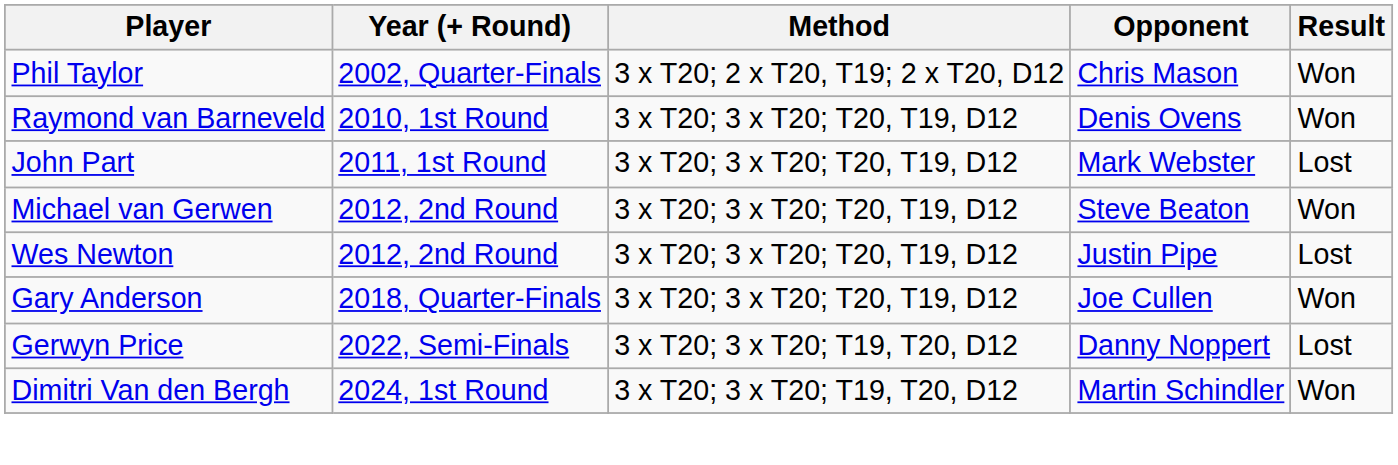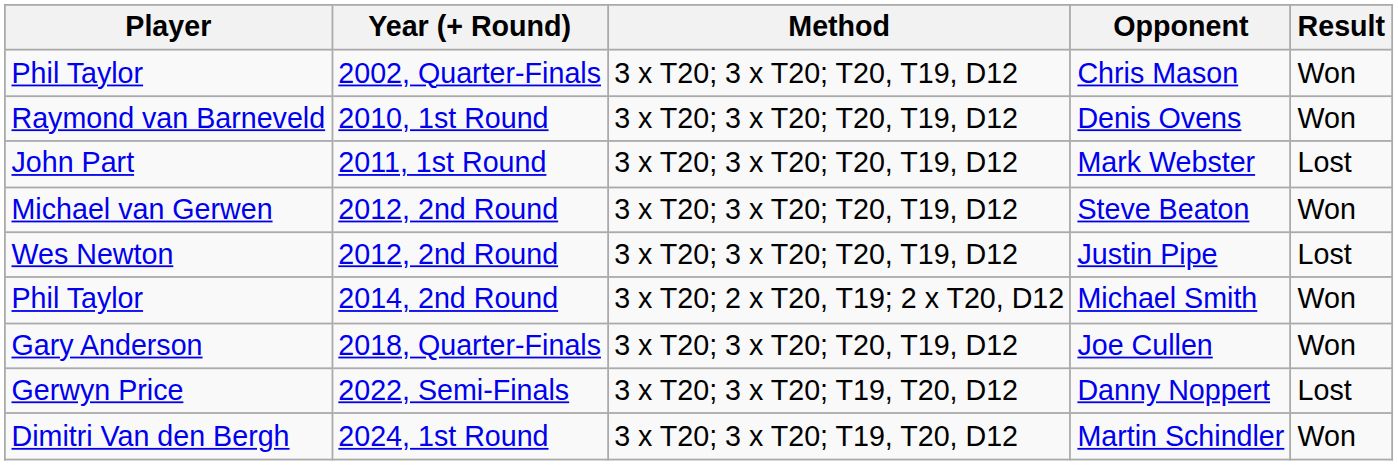 <table class="wikitable sortable">
 <tr>
 <th>Player</th>
 <th>Year (+ Round)</th>
 <th>Method</th>
 <th>Opponent</th>
 <th>Result</th>
 </tr>
 <tr>
 <td> <a href='#'>Phil Taylor</a></td>
 <td><a href='#'>2002, Quarter-Finals</a></td>
-<td>3 x T20; 2 x T20, T19; 2 x T20, D12</td>
+<td>3 x T20; 3 x T20; T20, T19, D12</td>
 <td> <a href='#'>Chris Mason</a></td>
 <td>Won</td>
 </tr>
 <tr>
 <td> <a href='#'>Raymond van Barneveld</a></td>
 <td><a href='#'>2010, 1st Round</a></td>
 <td>3 x T20; 3 x T20; T20, T19, D12</td>
 <td> <a href='#'>Denis Ovens</a></td>
 <td>Won</td>
 </tr>
 <tr>
 <td> <a href='#'>John Part</a></td>
 <td><a href='#'>2011, 1st Round</a></td>
 <td>3 x T20; 3 x T20; T20, T19, D12</td>
 <td> <a href='#'>Mark Webster</a></td>
 <td>Lost</td>
 </tr>
 <tr>
 <td> <a href='#'>Michael van Gerwen</a></td>
 <td><a href='#'>2012, 2nd Round</a></td>
 <td>3 x T20; 3 x T20; T20, T19, D12</td>
 <td> <a href='#'>Steve Beaton</a></td>
 <td>Won</td>
 </tr>
 <tr>
 <td> <a href='#'>Wes Newton</a></td>
 <td><a href='#'>2012, 2nd Round</a></td>
 <td>3 x T20; 3 x T20; T20, T19, D12</td>
 <td> <a href='#'>Justin Pipe</a></td>
 <td>Lost</td>
 </tr>
 <tr>
+<td> <a href='#'>Phil Taylor</a></td>
+<td><a href='#'>2014, 2nd Round</a></td>
+<td>3 x T20; 2 x T20, T19; 2 x T20, D12</td>
+<td> <a href='#'>Michael Smith</a></td>
+<td>Won</td>
+</tr>
+<tr>
 <td> <a href='#'>Gary Anderson</a></td>
 <td><a href='#'>2018, Quarter-Finals</a></td>
 <td>3 x T20; 3 x T20; T20, T19, D12</td>
 <td> <a href='#'>Joe Cullen</a></td>
 <td>Won</td>
 </tr>
 <tr>
 <td> <a href='#'>Gerwyn Price</a></td>
 <td><a href='#'>2022, Semi-Finals</a></td>
 <td>3 x T20; 3 x T20; T19, T20, D12</td>
 <td> <a href='#'>Danny Noppert</a></td>
 <td>Lost</td>
 </tr>
 <tr>
 <td> <a href='#'>Dimitri Van den Bergh</a></td>
 <td><a href='#'>2024, 1st Round</a></td>
 <td>3 x T20; 3 x T20; T19, T20, D12</td>
 <td> <a href='#'>Martin Schindler</a></td>
 <td>Won</td>
 </tr>
 </table>
